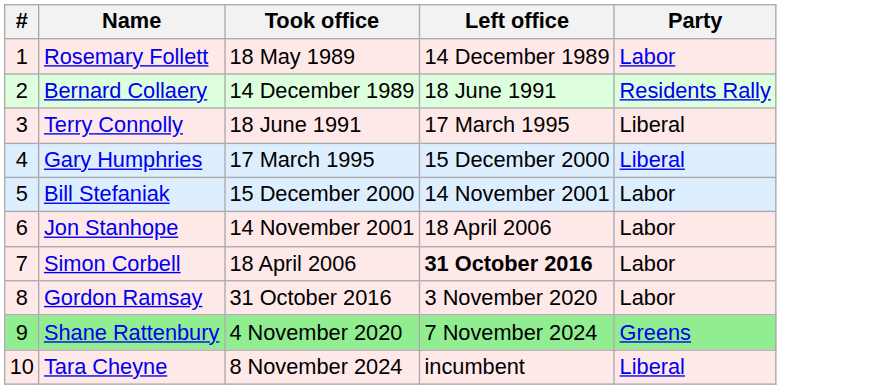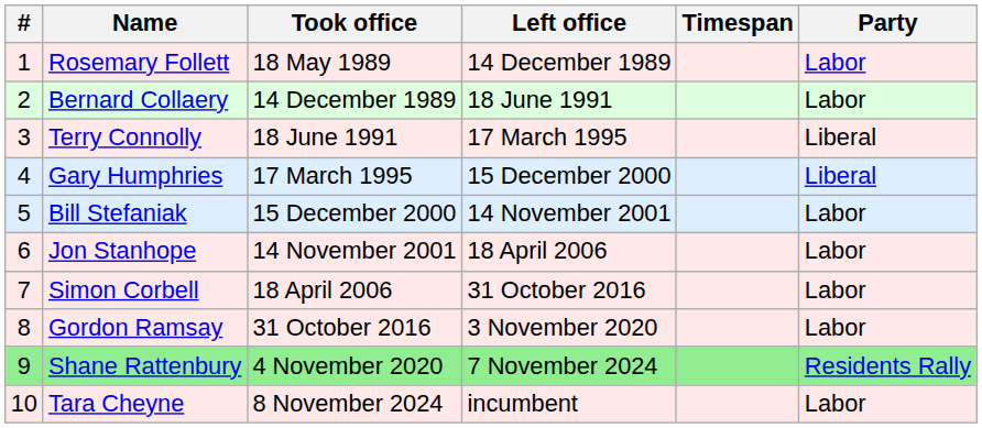 <table class="wikitable">
 <tr>
 <th>#</th>
 <th>Name</th>
 <th>Took office</th>
 <th>Left office</th>
+<th>Timespan</th>
 <th>Party</th>
 </tr>
 <tr bgcolor="#FFE8E8">
 <td align=center>1</td>
 <td><a href='#'>Rosemary Follett</a></td>
 <td>18 May 1989</td>
 <td>14 December 1989</td>
+<td></td>
 <td><a href='#'>Labor</a></td>
 </tr>
 <tr bgcolor="#DDFFDD">
 <td align=center>2</td>
 <td><a href='#'>Bernard Collaery</a></td>
 <td>14 December 1989</td>
 <td>18 June 1991</td>
-<td><a href='#'>Residents Rally</a></td>
+<td></td>
+<td>Labor</td>
 </tr>
 <tr bgcolor="#FFE8E8">
 <td align=center>3</td>
 <td><a href='#'>Terry Connolly</a></td>
 <td>18 June 1991</td>
 <td>17 March 1995</td>
+<td></td>
 <td>Liberal</td>
 </tr>
 <tr bgcolor="#DDEEFF">
 <td align=center>4</td>
 <td><a href='#'>Gary Humphries</a></td>
 <td>17 March 1995</td>
 <td>15 December 2000</td>
+<td></td>
 <td><a href='#'>Liberal</a></td>
 </tr>
 <tr bgcolor="#DDEEFF">
 <td align=center>5</td>
 <td><a href='#'>Bill Stefaniak</a></td>
 <td>15 December 2000</td>
 <td>14 November 2001</td>
+<td></td>
 <td>Labor</td>
 </tr>
 <tr bgcolor="#FFE8E8">
 <td align=center>6</td>
 <td><a href='#'>Jon Stanhope</a></td>
 <td>14 November 2001</td>
 <td>18 April 2006</td>
+<td></td>
 <td>Labor</td>
 </tr>
 <tr bgcolor="#FFE8E8">
 <td align=center>7</td>
 <td><a href='#'>Simon Corbell</a></td>
 <td>18 April 2006</td>
-<td><strong>31 October 2016</strong></td>
+<td>31 October 2016</td>
+<td></td>
 <td>Labor</td>
 </tr>
 <tr bgcolor="#FFE8E8">
 <td align=center>8</td>
 <td><a href='#'>Gordon Ramsay</a></td>
 <td>31 October 2016</td>
 <td>3 November 2020</td>
+<td></td>
 <td>Labor</td>
 </tr>
 <tr bgcolor=lightgreen>
 <td align=center>9</td>
 <td><a href='#'>Shane Rattenbury</a></td>
 <td>4 November 2020</td>
 <td>7 November 2024</td>
-<td><a href='#'>Greens</a></td>
+<td></td>
+<td><a href='#'>Residents Rally</a></td>
 </tr>
 <tr bgcolor="#FFE8E8">
 <td align=center>10</td>
 <td><a href='#'>Tara Cheyne</a></td>
 <td>8 November 2024</td>
 <td>incumbent</td>
-<td><a href='#'>Liberal</a></td>
+<td></td>
+<td>Labor</td>
 </tr>
 </table>
